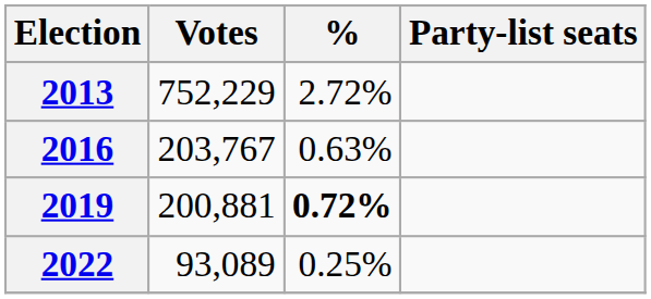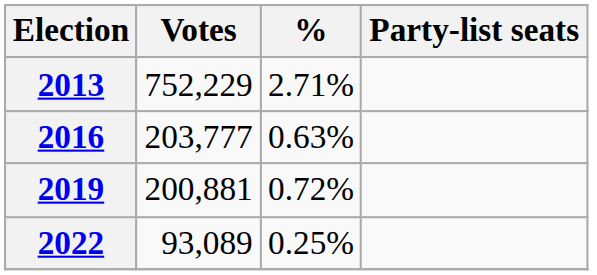 <table class=wikitable style="text-align:right">
 <tr>
 <th>Election</th>
 <th>Votes</th>
 <th>%</th>
 <th>Party-list seats</th>
 </tr>
 <tr>
 <th align=left><a href='#'>2013</a></th>
 <td>752,229</td>
-<td>2.72%</td>
+<td>2.71%</td>
 <td></td>
 </tr>
 <tr>
 <th align=left><a href='#'>2016</a></th>
-<td>203,767</td>
+<td>203,777</td>
 <td>0.63%</td>
 <td></td>
 </tr>
 <tr>
 <th align=left><a href='#'>2019</a></th>
 <td>200,881</td>
-<td><strong>0.72%</strong></td>
+<td>0.72%</td>
 <td></td>
 </tr>
 <tr>
 <th align=left><a href='#'>2022</a></th>
 <td>93,089</td>
 <td>0.25%</td>
 <td></td>
 </tr>
 <tr>
 </tr>
 </table>
